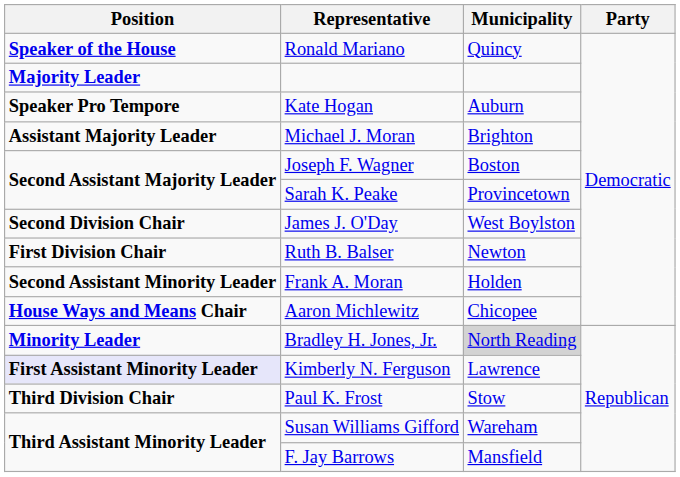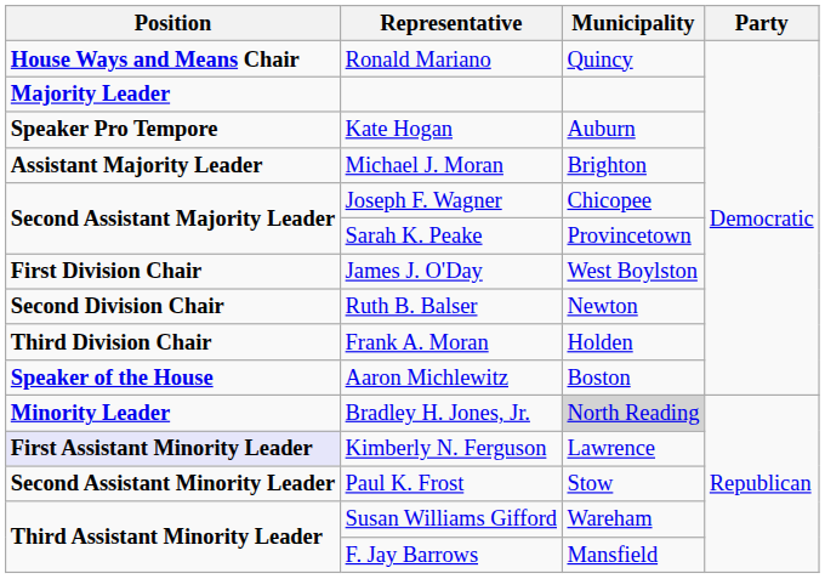 <table class=wikitable>
 <tr>
 <th>Position</th>
 <th>Representative</th>
 <th>Municipality</th>
 <th>Party</th>
 </tr>
 <tr>
-<td><a href='#'><strong>Speaker of the House</strong></a></td>
+<td><strong><a href='#'>House Ways and Means</a> Chair</strong></td>
 <td><a href='#'>Ronald Mariano</a></td>
 <td><a href='#'>Quincy</a></td>
 <td rowspan="10" ><a href='#'>Democratic</a></td>
 </tr>
 <tr>
 <td><strong><a href='#'>Majority Leader</a></strong></td>
 <td></td>
 <td></td>
 </tr>
 <tr>
 <td><strong>Speaker Pro Tempore</strong></td>
 <td><a href='#'>Kate Hogan</a></td>
 <td><a href='#'>Auburn</a></td>
 </tr>
 <tr>
 <td><strong>Assistant Majority Leader</strong></td>
 <td><a href='#'>Michael J. Moran</a></td>
 <td><a href='#'>Brighton</a></td>
 </tr>
 <tr>
 <td rowspan="2"><strong>Second Assistant Majority Leader</strong></td>
 <td><a href='#'>Joseph F. Wagner</a></td>
-<td><a href='#'>Boston</a></td>
+<td><a href='#'>Chicopee</a></td>
 </tr>
 <tr>
 <td><a href='#'>Sarah K. Peake</a></td>
 <td><a href='#'>Provincetown</a></td>
 </tr>
 <tr>
-<td><strong>Second Division Chair</strong></td>
+<td><strong>First Division Chair</strong></td>
 <td><a href='#'>James J. O'Day</a></td>
 <td><a href='#'>West Boylston</a></td>
 </tr>
 <tr>
-<td><strong>First Division Chair</strong></td>
+<td><strong>Second Division Chair</strong></td>
 <td><a href='#'>Ruth B. Balser</a></td>
 <td><a href='#'>Newton</a></td>
 </tr>
 <tr>
-<td><strong>Second Assistant Minority Leader</strong></td>
+<td><strong>Third Division Chair</strong></td>
 <td><a href='#'>Frank A. Moran</a></td>
 <td><a href='#'>Holden</a></td>
 </tr>
 <tr>
-<td><strong><a href='#'>House Ways and Means</a> Chair</strong></td>
+<td><a href='#'><strong>Speaker of the House</strong></a></td>
 <td><a href='#'>Aaron Michlewitz</a></td>
-<td><a href='#'>Chicopee</a></td>
+<td><a href='#'>Boston</a></td>
 </tr>
 <tr>
 <td><strong><a href='#'>Minority Leader</a></strong></td>
 <td><a href='#'>Bradley H. Jones, Jr.</a></td>
 <td style="background: lightgrey;"><a href='#'>North Reading</a></td>
 <td rowspan="5" ><a href='#'>Republican</a></td>
 </tr>
 <tr>
 <td style="background: lavender;"><strong>First Assistant Minority Leader</strong></td>
 <td><a href='#'>Kimberly N. Ferguson</a></td>
 <td><a href='#'>Lawrence</a></td>
 </tr>
 <tr>
-<td><strong>Third Division Chair</strong></td>
+<td><strong>Second Assistant Minority Leader</strong></td>
 <td><a href='#'>Paul K. Frost</a></td>
 <td><a href='#'>Stow</a></td>
 </tr>
 <tr>
 <td rowspan="2"><strong>Third Assistant Minority Leader</strong></td>
 <td><a href='#'>Susan Williams Gifford</a></td>
 <td><a href='#'>Wareham</a></td>
 </tr>
 <tr>
 <td><a href='#'>F. Jay Barrows</a></td>
 <td><a href='#'>Mansfield</a></td>
 </tr>
 </table>
